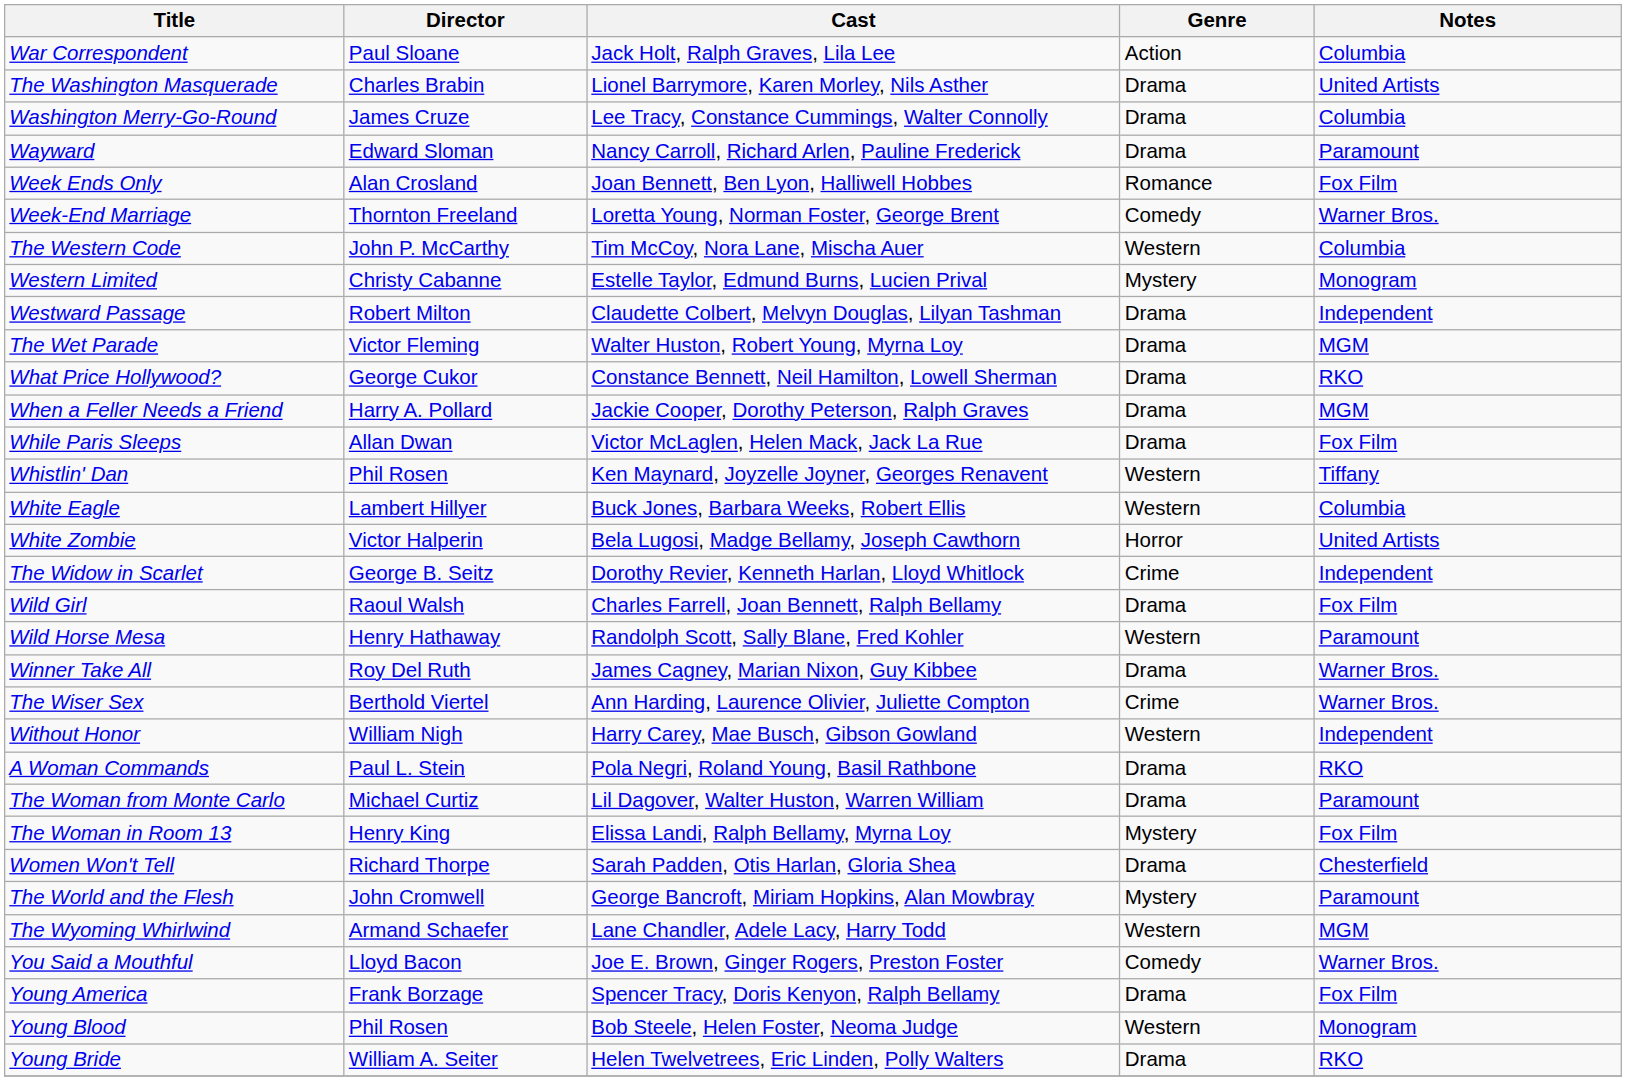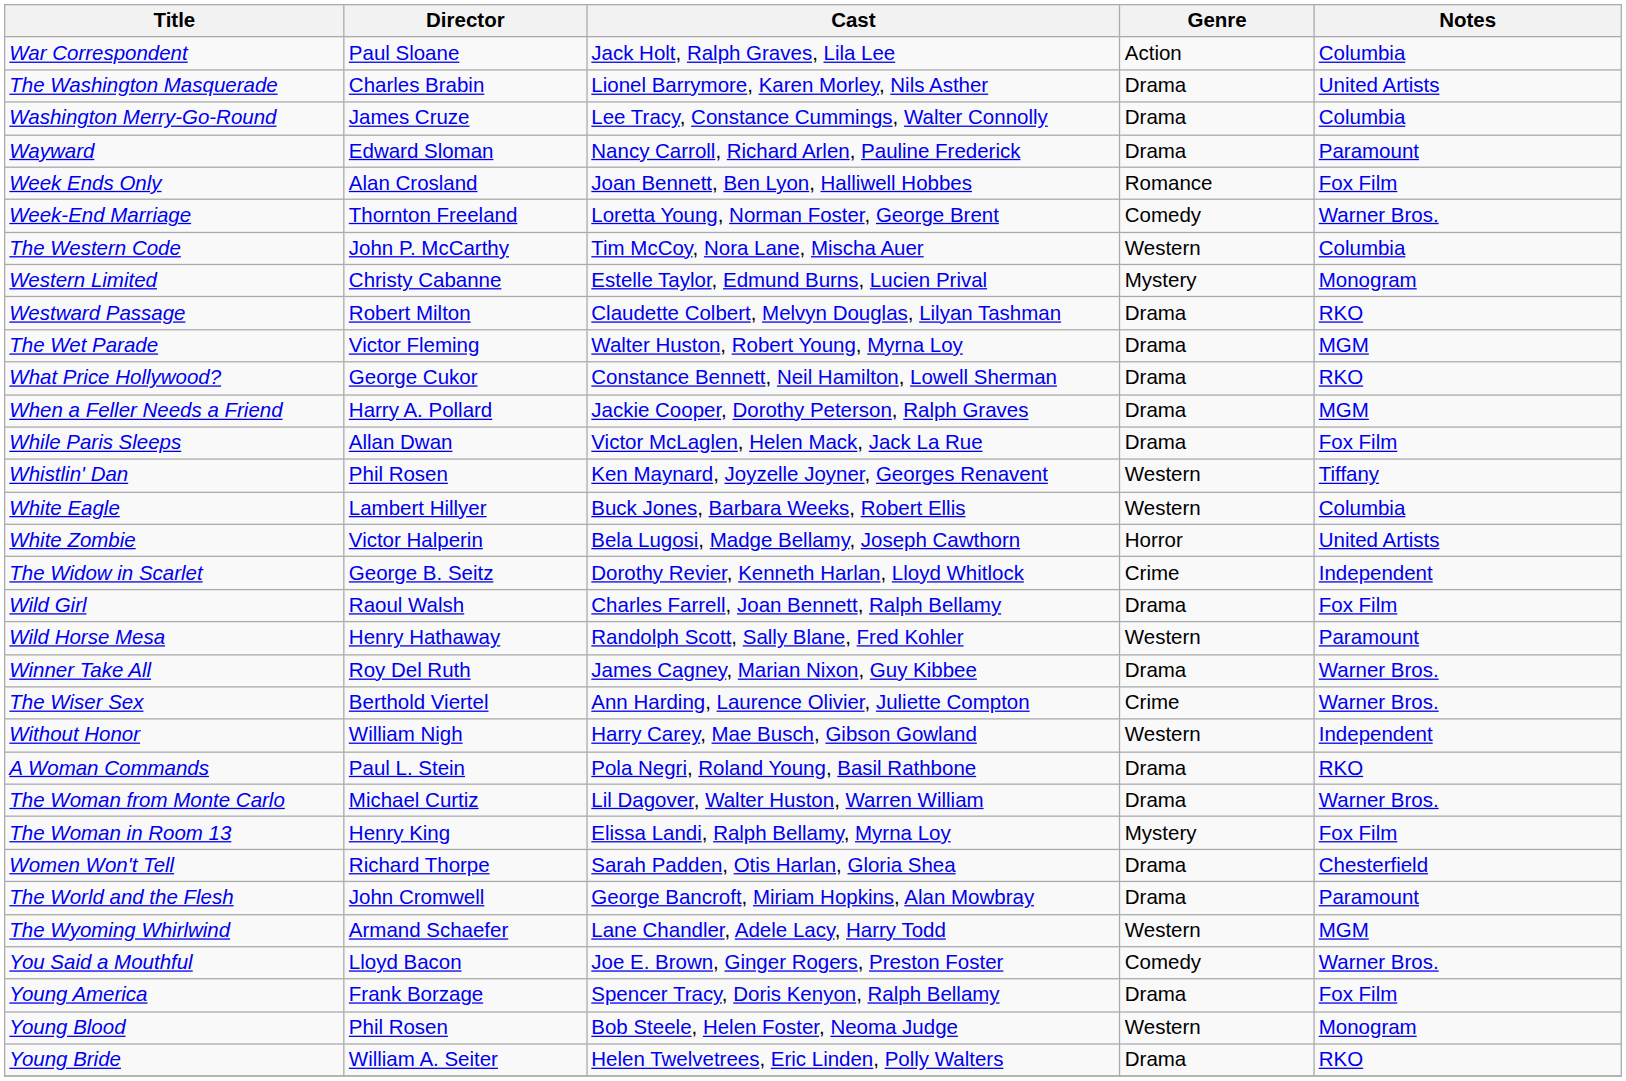 <table class="wikitable" style="width:100%;">
 <tr>
 <th style="width:21%;">Title</th>
 <th style="width:15%;">Director</th>
 <th style="width:33%;">Cast</th>
 <th style="width:12%;">Genre</th>
 <th style="width:19%;">Notes</th>
 </tr>
 <tr>
 <td><em><a href='#'>War Correspondent</a></em></td>
 <td><a href='#'>Paul Sloane</a></td>
 <td><a href='#'>Jack Holt</a>, <a href='#'>Ralph Graves</a>, <a href='#'>Lila Lee</a></td>
 <td>Action</td>
 <td><a href='#'>Columbia</a></td>
 </tr>
 <tr>
 <td><em><a href='#'>The Washington Masquerade</a></em></td>
 <td><a href='#'>Charles Brabin</a></td>
 <td><a href='#'>Lionel Barrymore</a>, <a href='#'>Karen Morley</a>, <a href='#'>Nils Asther</a></td>
 <td>Drama</td>
 <td><a href='#'>United Artists</a></td>
 </tr>
 <tr>
 <td><em><a href='#'>Washington Merry-Go-Round</a></em></td>
 <td><a href='#'>James Cruze</a></td>
 <td><a href='#'>Lee Tracy</a>, <a href='#'>Constance Cummings</a>, <a href='#'>Walter Connolly</a></td>
 <td>Drama</td>
 <td><a href='#'>Columbia</a></td>
 </tr>
 <tr>
 <td><em><a href='#'>Wayward</a></em></td>
 <td><a href='#'>Edward Sloman</a></td>
 <td><a href='#'>Nancy Carroll</a>, <a href='#'>Richard Arlen</a>, <a href='#'>Pauline Frederick</a></td>
 <td>Drama</td>
 <td><a href='#'>Paramount</a></td>
 </tr>
 <tr>
 <td><em><a href='#'>Week Ends Only</a></em></td>
 <td><a href='#'>Alan Crosland</a></td>
 <td><a href='#'>Joan Bennett</a>, <a href='#'>Ben Lyon</a>, <a href='#'>Halliwell Hobbes</a></td>
 <td>Romance</td>
 <td><a href='#'>Fox Film</a></td>
 </tr>
 <tr>
 <td><em><a href='#'>Week-End Marriage</a></em></td>
 <td><a href='#'>Thornton Freeland</a></td>
 <td><a href='#'>Loretta Young</a>, <a href='#'>Norman Foster</a>, <a href='#'>George Brent</a></td>
 <td>Comedy</td>
 <td><a href='#'>Warner Bros.</a></td>
 </tr>
 <tr>
 <td><em><a href='#'>The Western Code</a></em></td>
 <td><a href='#'>John P. McCarthy</a></td>
 <td><a href='#'>Tim McCoy</a>, <a href='#'>Nora Lane</a>, <a href='#'>Mischa Auer</a></td>
 <td>Western</td>
 <td><a href='#'>Columbia</a></td>
 </tr>
 <tr>
 <td><em><a href='#'>Western Limited</a></em></td>
 <td><a href='#'>Christy Cabanne</a></td>
 <td><a href='#'>Estelle Taylor</a>, <a href='#'>Edmund Burns</a>, <a href='#'>Lucien Prival</a></td>
 <td>Mystery</td>
 <td><a href='#'>Monogram</a></td>
 </tr>
 <tr>
 <td><em><a href='#'>Westward Passage</a></em></td>
 <td><a href='#'>Robert Milton</a></td>
 <td><a href='#'>Claudette Colbert</a>, <a href='#'>Melvyn Douglas</a>, <a href='#'>Lilyan Tashman</a></td>
 <td>Drama</td>
-<td><a href='#'>Independent</a></td>
+<td><a href='#'>RKO</a></td>
 </tr>
 <tr>
 <td><em><a href='#'>The Wet Parade</a></em></td>
 <td><a href='#'>Victor Fleming</a></td>
 <td><a href='#'>Walter Huston</a>, <a href='#'>Robert Young</a>, <a href='#'>Myrna Loy</a></td>
 <td>Drama</td>
 <td><a href='#'>MGM</a></td>
 </tr>
 <tr>
 <td><em><a href='#'>What Price Hollywood?</a></em></td>
 <td><a href='#'>George Cukor</a></td>
 <td><a href='#'>Constance Bennett</a>, <a href='#'>Neil Hamilton</a>, <a href='#'>Lowell Sherman</a></td>
 <td>Drama</td>
 <td><a href='#'>RKO</a></td>
 </tr>
 <tr>
 <td><em><a href='#'>When a Feller Needs a Friend</a></em></td>
 <td><a href='#'>Harry A. Pollard</a></td>
 <td><a href='#'>Jackie Cooper</a>, <a href='#'>Dorothy Peterson</a>, <a href='#'>Ralph Graves</a></td>
 <td>Drama</td>
 <td><a href='#'>MGM</a></td>
 </tr>
 <tr>
 <td><em><a href='#'>While Paris Sleeps</a></em></td>
 <td><a href='#'>Allan Dwan</a></td>
 <td><a href='#'>Victor McLaglen</a>, <a href='#'>Helen Mack</a>, <a href='#'>Jack La Rue</a></td>
 <td>Drama</td>
 <td><a href='#'>Fox Film</a></td>
 </tr>
 <tr>
 <td><em><a href='#'>Whistlin' Dan</a></em></td>
 <td><a href='#'>Phil Rosen</a></td>
 <td><a href='#'>Ken Maynard</a>, <a href='#'>Joyzelle Joyner</a>, <a href='#'>Georges Renavent</a></td>
 <td>Western</td>
 <td><a href='#'>Tiffany</a></td>
 </tr>
 <tr>
 <td><em><a href='#'>White Eagle</a></em></td>
 <td><a href='#'>Lambert Hillyer</a></td>
 <td><a href='#'>Buck Jones</a>, <a href='#'>Barbara Weeks</a>, <a href='#'>Robert Ellis</a></td>
 <td>Western</td>
 <td><a href='#'>Columbia</a></td>
 </tr>
 <tr>
 <td><em><a href='#'>White Zombie</a></em></td>
 <td><a href='#'>Victor Halperin</a></td>
 <td><a href='#'>Bela Lugosi</a>, <a href='#'>Madge Bellamy</a>, <a href='#'>Joseph Cawthorn</a></td>
 <td>Horror</td>
 <td><a href='#'>United Artists</a></td>
 </tr>
 <tr>
 <td><em><a href='#'>The Widow in Scarlet</a></em></td>
 <td><a href='#'>George B. Seitz</a></td>
 <td><a href='#'>Dorothy Revier</a>, <a href='#'>Kenneth Harlan</a>, <a href='#'>Lloyd Whitlock</a></td>
 <td>Crime</td>
 <td><a href='#'>Independent</a></td>
 </tr>
 <tr>
 <td><em><a href='#'>Wild Girl</a></em></td>
 <td><a href='#'>Raoul Walsh</a></td>
 <td><a href='#'>Charles Farrell</a>, <a href='#'>Joan Bennett</a>, <a href='#'>Ralph Bellamy</a></td>
 <td>Drama</td>
 <td><a href='#'>Fox Film</a></td>
 </tr>
 <tr>
 <td><em><a href='#'>Wild Horse Mesa</a></em></td>
 <td><a href='#'>Henry Hathaway</a></td>
 <td><a href='#'>Randolph Scott</a>, <a href='#'>Sally Blane</a>, <a href='#'>Fred Kohler</a></td>
 <td>Western</td>
 <td><a href='#'>Paramount</a></td>
 </tr>
 <tr>
 <td><em><a href='#'>Winner Take All</a></em></td>
 <td><a href='#'>Roy Del Ruth</a></td>
 <td><a href='#'>James Cagney</a>, <a href='#'>Marian Nixon</a>, <a href='#'>Guy Kibbee</a></td>
 <td>Drama</td>
 <td><a href='#'>Warner Bros.</a></td>
 </tr>
 <tr>
 <td><em><a href='#'>The Wiser Sex</a></em></td>
 <td><a href='#'>Berthold Viertel</a></td>
 <td><a href='#'>Ann Harding</a>, <a href='#'>Laurence Olivier</a>, <a href='#'>Juliette Compton</a></td>
 <td>Crime</td>
 <td><a href='#'>Warner Bros.</a></td>
 </tr>
 <tr>
 <td><em><a href='#'>Without Honor</a></em></td>
 <td><a href='#'>William Nigh</a></td>
 <td><a href='#'>Harry Carey</a>, <a href='#'>Mae Busch</a>, <a href='#'>Gibson Gowland</a></td>
 <td>Western</td>
 <td><a href='#'>Independent</a></td>
 </tr>
 <tr>
 <td><em><a href='#'>A Woman Commands</a></em></td>
 <td><a href='#'>Paul L. Stein</a></td>
 <td><a href='#'>Pola Negri</a>, <a href='#'>Roland Young</a>, <a href='#'>Basil Rathbone</a></td>
 <td>Drama</td>
 <td><a href='#'>RKO</a></td>
 </tr>
 <tr>
 <td><em><a href='#'>The Woman from Monte Carlo</a></em></td>
 <td><a href='#'>Michael Curtiz</a></td>
 <td><a href='#'>Lil Dagover</a>, <a href='#'>Walter Huston</a>, <a href='#'>Warren William</a></td>
 <td>Drama</td>
-<td><a href='#'>Paramount</a></td>
+<td><a href='#'>Warner Bros.</a></td>
 </tr>
 <tr>
 <td><em><a href='#'>The Woman in Room 13</a></em></td>
 <td><a href='#'>Henry King</a></td>
 <td><a href='#'>Elissa Landi</a>, <a href='#'>Ralph Bellamy</a>, <a href='#'>Myrna Loy</a></td>
 <td>Mystery</td>
 <td><a href='#'>Fox Film</a></td>
 </tr>
 <tr>
 <td><em><a href='#'>Women Won't Tell</a></em></td>
 <td><a href='#'>Richard Thorpe</a></td>
 <td><a href='#'>Sarah Padden</a>, <a href='#'>Otis Harlan</a>, <a href='#'>Gloria Shea</a></td>
 <td>Drama</td>
 <td><a href='#'>Chesterfield</a></td>
 </tr>
 <tr>
 <td><em><a href='#'>The World and the Flesh</a></em></td>
 <td><a href='#'>John Cromwell</a></td>
 <td><a href='#'>George Bancroft</a>, <a href='#'>Miriam Hopkins</a>, <a href='#'>Alan Mowbray</a></td>
-<td>Mystery</td>
+<td>Drama</td>
 <td><a href='#'>Paramount</a></td>
 </tr>
 <tr>
 <td><em><a href='#'>The Wyoming Whirlwind</a></em></td>
 <td><a href='#'>Armand Schaefer</a></td>
 <td><a href='#'>Lane Chandler</a>, <a href='#'>Adele Lacy</a>, <a href='#'>Harry Todd</a></td>
 <td>Western</td>
 <td><a href='#'>MGM</a></td>
 </tr>
 <tr>
 <td><em><a href='#'>You Said a Mouthful</a></em></td>
 <td><a href='#'>Lloyd Bacon</a></td>
 <td><a href='#'>Joe E. Brown</a>, <a href='#'>Ginger Rogers</a>, <a href='#'>Preston Foster</a></td>
 <td>Comedy</td>
 <td><a href='#'>Warner Bros.</a></td>
 </tr>
 <tr>
 <td><em><a href='#'>Young America</a></em></td>
 <td><a href='#'>Frank Borzage</a></td>
 <td><a href='#'>Spencer Tracy</a>, <a href='#'>Doris Kenyon</a>, <a href='#'>Ralph Bellamy</a></td>
 <td>Drama</td>
 <td><a href='#'>Fox Film</a></td>
 </tr>
 <tr>
 <td><em><a href='#'>Young Blood</a></em></td>
 <td><a href='#'>Phil Rosen</a></td>
 <td><a href='#'>Bob Steele</a>, <a href='#'>Helen Foster</a>, <a href='#'>Neoma Judge</a></td>
 <td>Western</td>
 <td><a href='#'>Monogram</a></td>
 </tr>
 <tr>
 <td><em><a href='#'>Young Bride</a></em></td>
 <td><a href='#'>William A. Seiter</a></td>
 <td><a href='#'>Helen Twelvetrees</a>, <a href='#'>Eric Linden</a>, <a href='#'>Polly Walters</a></td>
 <td>Drama</td>
 <td><a href='#'>RKO</a></td>
 </tr>
 <tr>
 </tr>
 </table>
